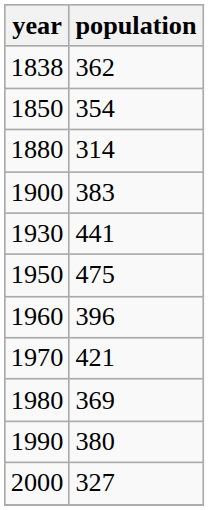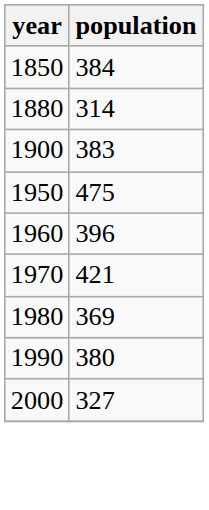 <table class="wikitable">
 <tr>
 <th>year</th>
 <th>population</th>
 </tr>
 <tr>
-<td>1838</td>
-<td>362</td>
-</tr>
-<tr>
 <td>1850</td>
-<td>354</td>
+<td>384</td>
 </tr>
 <tr>
 <td>1880</td>
 <td>314</td>
 </tr>
 <tr>
 <td>1900</td>
 <td>383</td>
-</tr>
-<tr>
-<td>1930</td>
-<td>441</td>
 </tr>
 <tr>
 <td>1950</td>
 <td>475</td>
 </tr>
 <tr>
 <td>1960</td>
 <td>396</td>
 </tr>
 <tr>
 <td>1970</td>
 <td>421</td>
 </tr>
 <tr>
 <td>1980</td>
 <td>369</td>
 </tr>
 <tr>
 <td>1990</td>
 <td>380</td>
 </tr>
 <tr>
 <td>2000</td>
 <td>327</td>
 </tr>
 <tr>
 </tr>
 </table>
